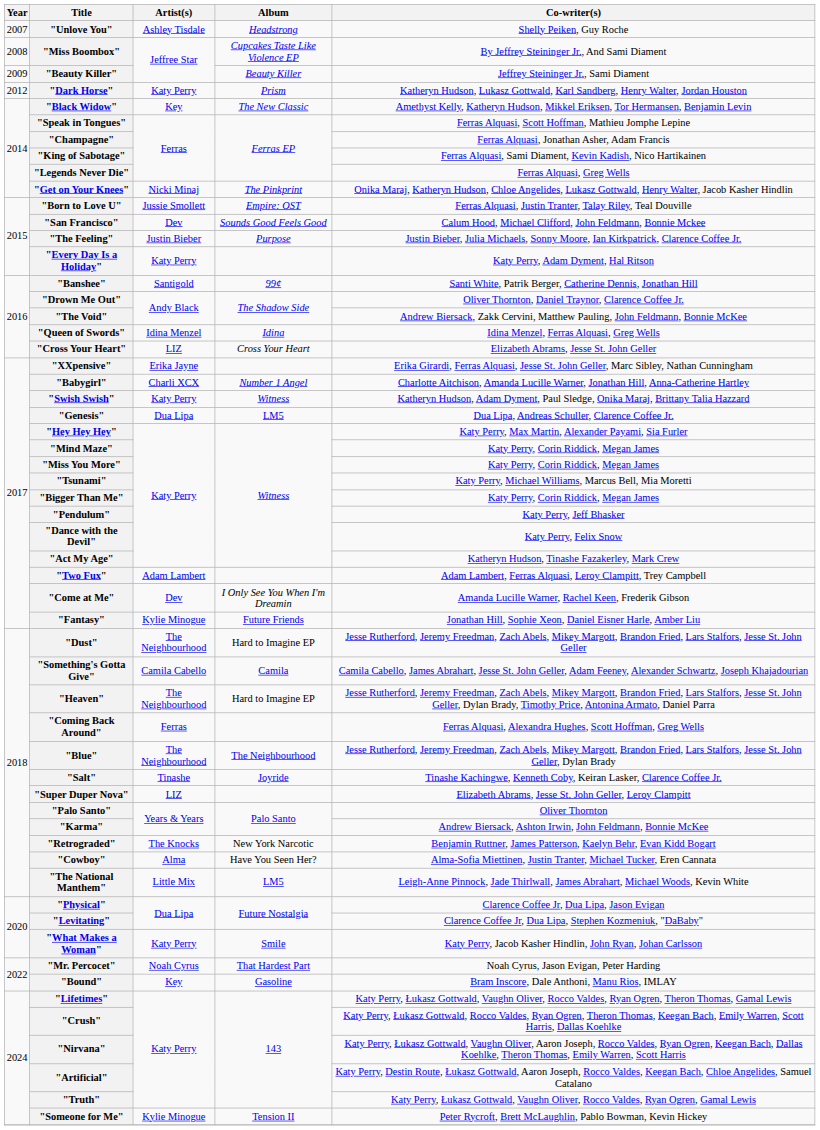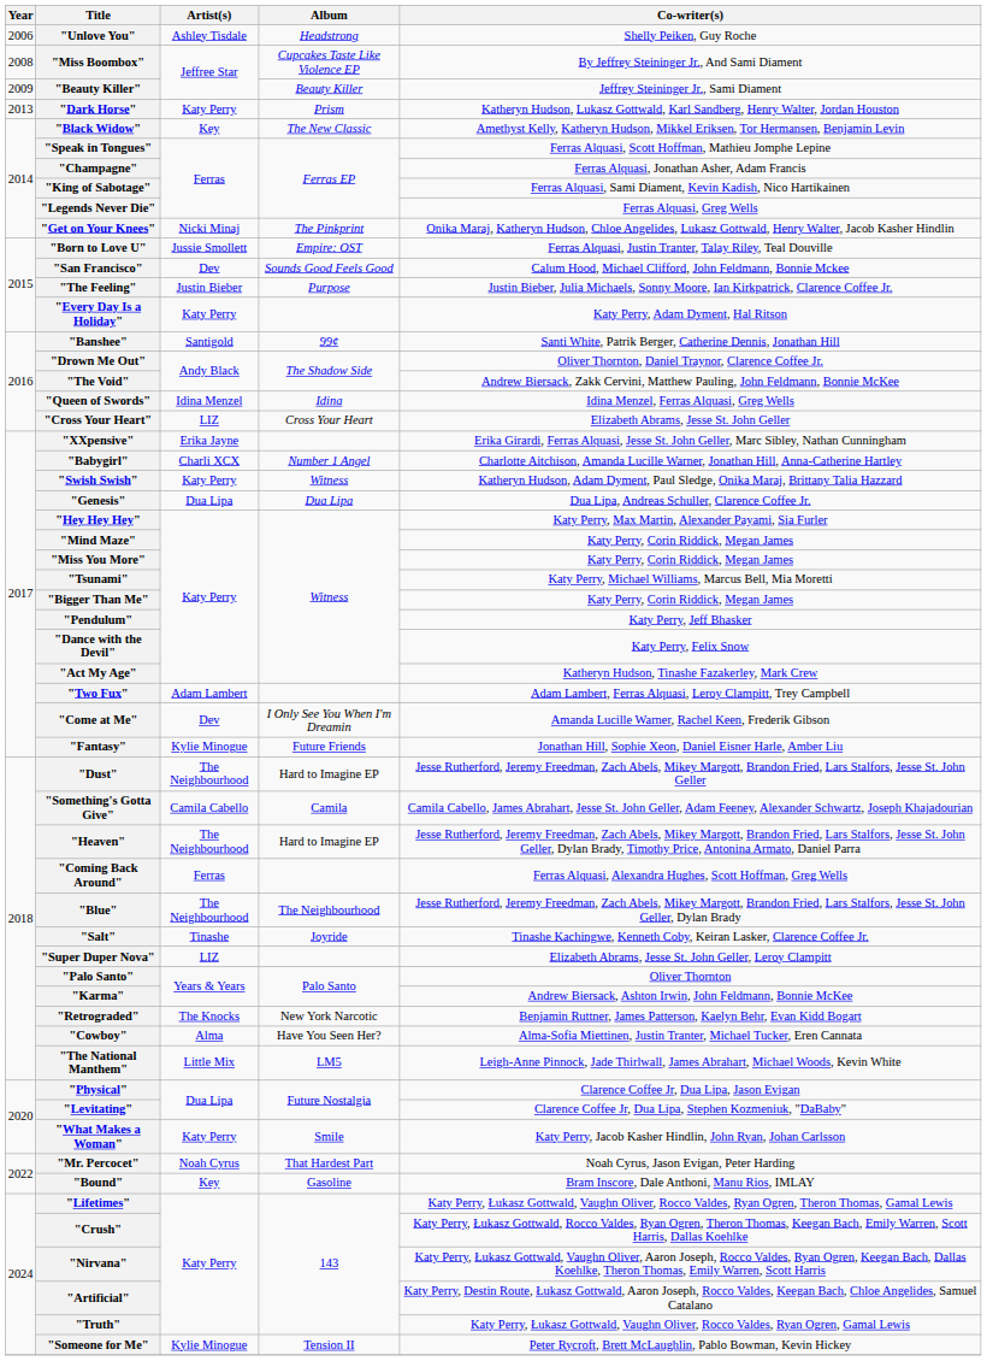 <table class="wikitable plainrowheaders" style="text-align:center;">
 <tr>
 <th scope="col">Year</th>
 <th scope="col">Title</th>
 <th scope="col">Artist(s)</th>
 <th scope="col">Album</th>
 <th scope="col">Co-writer(s)</th>
 </tr>
 <tr>
-<td>2007</td>
+<td>2006</td>
 <th scope="row">"Unlove You"</th>
 <td><a href='#'>Ashley Tisdale</a></td>
 <td><em><a href='#'>Headstrong</a></em></td>
 <td><a href='#'>Shelly Peiken</a>, Guy Roche</td>
 </tr>
 <tr>
 <td>2008</td>
 <th scope="row">"Miss Boombox"</th>
 <td rowspan="2"><a href='#'>Jeffree Star</a></td>
 <td><em><a href='#'>Cupcakes Taste Like Violence EP</a></em></td>
 <td><a href='#'>By Jeffrey Steininger Jr.</a>, And Sami Diament</td>
 </tr>
 <tr>
 <td>2009</td>
 <th scope="row">"Beauty Killer"</th>
 <td><em><a href='#'>Beauty Killer</a></em></td>
 <td><a href='#'>Jeffrey Steininger Jr.</a>, Sami Diament</td>
 </tr>
 <tr>
-<td>2012</td>
+<td>2013</td>
 <th scope="row">"<a href='#'>Dark Horse</a>"<br></th>
 <td><a href='#'>Katy Perry</a></td>
 <td><em><a href='#'>Prism</a></em></td>
 <td><a href='#'>Katheryn Hudson</a>, <a href='#'>Lukasz Gottwald</a>, <a href='#'>Karl Sandberg</a>, <a href='#'>Henry Walter</a>, <a href='#'>Jordan Houston</a></td>
 </tr>
 <tr>
 <td rowspan="6">2014</td>
 <th scope="row">"<a href='#'>Black Widow</a>"<br></th>
 <td><a href='#'>Key</a></td>
 <td><em><a href='#'>The New Classic</a></em></td>
 <td><a href='#'>Amethyst Kelly</a>, <a href='#'>Katheryn Hudson</a>, <a href='#'>Mikkel Eriksen</a>, <a href='#'>Tor Hermansen</a>, <a href='#'>Benjamin Levin</a></td>
 </tr>
 <tr>
 <th scope="row">"Speak in Tongues"</th>
 <td rowspan="4"><a href='#'>Ferras</a></td>
 <td rowspan="4"><em><a href='#'>Ferras EP</a></em></td>
 <td><a href='#'>Ferras Alquasi</a>, <a href='#'>Scott Hoffman</a>, Mathieu Jomphe Lepine</td>
 </tr>
 <tr>
 <th scope="row">"Champagne"</th>
 <td><a href='#'>Ferras Alquasi</a>, Jonathan Asher, Adam Francis</td>
 </tr>
 <tr>
 <th scope="row">"King of Sabotage"</th>
 <td><a href='#'>Ferras Alquasi</a>, Sami Diament, <a href='#'>Kevin Kadish</a>, Nico Hartikainen</td>
 </tr>
 <tr>
 <th scope="row">"Legends Never Die"<br></th>
 <td><a href='#'>Ferras Alquasi</a>, <a href='#'>Greg Wells</a></td>
 </tr>
 <tr>
 <th scope="row">"<a href='#'>Get on Your Knees</a>"<br></th>
 <td><a href='#'>Nicki Minaj</a></td>
 <td><em><a href='#'>The Pinkprint</a></em></td>
 <td><a href='#'>Onika Maraj</a>, <a href='#'>Katheryn Hudson</a>, <a href='#'>Chloe Angelides</a>, <a href='#'>Lukasz Gottwald</a>, <a href='#'>Henry Walter</a>, Jacob Kasher Hindlin</td>
 </tr>
 <tr>
 <td rowspan="4">2015</td>
 <th scope="row">"Born to Love U"</th>
 <td><a href='#'>Jussie Smollett</a></td>
 <td><em><a href='#'>Empire: OST</a></em></td>
 <td><a href='#'>Ferras Alquasi</a>, <a href='#'>Justin Tranter</a>, <a href='#'>Talay Riley</a>, Teal Douville</td>
 </tr>
 <tr>
 <th scope="row">"San Francisco"</th>
 <td><a href='#'>Dev</a></td>
 <td><em><a href='#'>Sounds Good Feels Good</a></em></td>
 <td><a href='#'>Calum Hood</a>, <a href='#'>Michael Clifford</a>, <a href='#'>John Feldmann</a>, <a href='#'>Bonnie Mckee</a></td>
 </tr>
 <tr>
 <th scope="row">"The Feeling"<br></th>
 <td><a href='#'>Justin Bieber</a></td>
 <td><em><a href='#'>Purpose</a></em></td>
 <td><a href='#'>Justin Bieber</a>, <a href='#'>Julia Michaels</a>, <a href='#'>Sonny Moore</a>, <a href='#'>Ian Kirkpatrick</a>, <a href='#'>Clarence Coffee Jr.</a></td>
 </tr>
 <tr>
 <th scope="row">"<a href='#'>Every Day Is a Holiday</a>"</th>
 <td><a href='#'>Katy Perry</a></td>
 <td></td>
 <td><a href='#'>Katy Perry</a>, <a href='#'>Adam Dyment</a>, <a href='#'>Hal Ritson</a></td>
 </tr>
 <tr>
 <td rowspan="5">2016</td>
 <th scope="row">"Banshee"</th>
 <td><a href='#'>Santigold</a></td>
 <td><em><a href='#'>99¢</a></em></td>
 <td><a href='#'>Santi White</a>, Patrik Berger, <a href='#'>Catherine Dennis</a>, <a href='#'>Jonathan Hill</a></td>
 </tr>
 <tr>
 <th scope="row">"Drown Me Out"</th>
 <td rowspan="2"><a href='#'>Andy Black</a></td>
 <td rowspan="2"><em><a href='#'>The Shadow Side</a></em></td>
 <td><a href='#'>Oliver Thornton</a>, <a href='#'>Daniel Traynor</a>, <a href='#'>Clarence Coffee Jr.</a></td>
 </tr>
 <tr>
 <th scope="row">"The Void"</th>
 <td><a href='#'>Andrew Biersack</a>, Zakk Cervini, Matthew Pauling, <a href='#'>John Feldmann</a>, <a href='#'>Bonnie McKee</a></td>
 </tr>
 <tr>
 <th scope="row">"Queen of Swords"</th>
 <td><a href='#'>Idina Menzel</a></td>
 <td><em><a href='#'>Idina</a></em></td>
 <td><a href='#'>Idina Menzel</a>, <a href='#'>Ferras Alquasi</a>, <a href='#'>Greg Wells</a></td>
 </tr>
 <tr>
 <th scope="row">"Cross Your Heart"</th>
 <td><a href='#'>LIZ</a></td>
 <td><em>Cross Your Heart</em></td>
 <td><a href='#'>Elizabeth Abrams</a>, <a href='#'>Jesse St. John Geller</a></td>
 </tr>
 <tr>
 <td rowspan="15">2017</td>
 <th scope="row">"XXpensive"</th>
 <td><a href='#'>Erika Jayne</a></td>
 <td></td>
 <td><a href='#'>Erika Girardi</a>, <a href='#'>Ferras Alquasi</a>, <a href='#'>Jesse St. John Geller</a>, Marc Sibley, Nathan Cunningham</td>
 </tr>
 <tr>
 <th scope="row">"Babygirl"<br></th>
 <td><a href='#'>Charli XCX</a></td>
 <td><em><a href='#'>Number 1 Angel</a></em></td>
 <td><a href='#'>Charlotte Aitchison</a>, <a href='#'>Amanda Lucille Warner</a>, <a href='#'>Jonathan Hill</a>, <a href='#'>Anna-Catherine Hartley</a></td>
 </tr>
 <tr>
 <th scope="row">"<a href='#'>Swish Swish</a>"<br></th>
 <td><a href='#'>Katy Perry</a></td>
 <td><em><a href='#'>Witness</a></em></td>
 <td><a href='#'>Katheryn Hudson</a>, <a href='#'>Adam Dyment</a>, Paul Sledge, <a href='#'>Onika Maraj</a>, <a href='#'>Brittany Talia Hazzard</a></td>
 </tr>
 <tr>
 <th scope="row">"Genesis"</th>
 <td><a href='#'>Dua Lipa</a></td>
-<td></em><a href='#'>LM5</a><em></td>
+<td><em><a href='#'>Dua Lipa</a></em></td>
 <td><a href='#'>Dua Lipa</a>, <a href='#'>Andreas Schuller</a>, <a href='#'>Clarence Coffee Jr.</a></td>
 </tr>
 <tr>
 <th scope="row">"<a href='#'>Hey Hey Hey</a>"</th>
 <td rowspan="8"><a href='#'>Katy Perry</a></td>
 <td rowspan="8"><em><a href='#'>Witness</a></em></td>
 <td><a href='#'>Katy Perry</a>, <a href='#'>Max Martin</a>, <a href='#'>Alexander Payami</a>, <a href='#'>Sia Furler</a></td>
 </tr>
 <tr>
 <th scope="row">"Mind Maze"</th>
 <td><a href='#'>Katy Perry</a>, <a href='#'>Corin Riddick</a>, <a href='#'>Megan James</a></td>
 </tr>
 <tr>
 <th scope="row">"Miss You More"</th>
 <td><a href='#'>Katy Perry</a>, <a href='#'>Corin Riddick</a>, <a href='#'>Megan James</a></td>
 </tr>
 <tr>
 <th scope="row">"Tsunami"</th>
 <td><a href='#'>Katy Perry</a>, <a href='#'>Michael Williams</a>, Marcus Bell, Mia Moretti</td>
 </tr>
 <tr>
 <th scope="row">"Bigger Than Me"</th>
 <td><a href='#'>Katy Perry</a>, <a href='#'>Corin Riddick</a>, <a href='#'>Megan James</a></td>
 </tr>
 <tr>
 <th scope="row">"Pendulum"</th>
 <td><a href='#'>Katy Perry</a>, <a href='#'>Jeff Bhasker</a></td>
 </tr>
 <tr>
 <th scope="row">"Dance with the Devil"</th>
 <td><a href='#'>Katy Perry</a>, <a href='#'>Felix Snow</a></td>
 </tr>
 <tr>
 <th scope="row">"Act My Age"</th>
 <td><a href='#'>Katheryn Hudson</a>, <a href='#'>Tinashe Fazakerley</a>, <a href='#'>Mark Crew</a></td>
 </tr>
 <tr>
 <th scope="row">"<a href='#'>Two Fux</a>"</th>
 <td><a href='#'>Adam Lambert</a></td>
 <td></td>
 <td><a href='#'>Adam Lambert</a>, <a href='#'>Ferras Alquasi</a>, <a href='#'>Leroy Clampitt</a>, Trey Campbell</td>
 </tr>
 <tr>
 <th scope="row">"Come at Me"</th>
 <td><a href='#'>Dev</a></td>
 <td><em>I Only See You When I'm Dreamin<strong></td>
 <td><a href='#'>Amanda Lucille Warner</a>, <a href='#'>Rachel Keen</a>, Frederik Gibson</td>
 </tr>
 <tr>
 <th scope="row">"Fantasy"<br></th>
 <td><a href='#'>Kylie Minogue</a></td>
 <td></em><a href='#'>Future Friends</a><em></td>
 <td><a href='#'>Jonathan Hill</a>, <a href='#'>Sophie Xeon</a>, <a href='#'>Daniel Eisner Harle</a>, <a href='#'>Amber Liu</a></td>
 </tr>
 <tr>
 <td rowspan="12">2018</td>
 <th scope="row">"Dust"</th>
 <td><a href='#'>The Neighbourhood</a></td>
 <td></em>Hard to Imagine EP<em></td>
 <td><a href='#'>Jesse Rutherford</a>, <a href='#'>Jeremy Freedman</a>, <a href='#'>Zach Abels</a>, <a href='#'>Mikey Margott</a>, <a href='#'>Brandon Fried</a>, <a href='#'>Lars Stalfors</a>, <a href='#'>Jesse St. John Geller</a></td>
 </tr>
 <tr>
 <th scope="row">"Something's Gotta Give"</th>
 <td><a href='#'>Camila Cabello</a></td>
 <td></em><a href='#'>Camila</a><em></td>
 <td><a href='#'>Camila Cabello</a>, <a href='#'>James Abrahart</a>, <a href='#'>Jesse St. John Geller</a>, <a href='#'>Adam Feeney</a>, <a href='#'>Alexander Schwartz</a>, <a href='#'>Joseph Khajadourian</a></td>
 </tr>
 <tr>
 <th scope="row">"Heaven"</th>
 <td><a href='#'>The Neighbourhood</a></td>
 <td></em>Hard to Imagine EP<em></td>
 <td><a href='#'>Jesse Rutherford</a>, <a href='#'>Jeremy Freedman</a>, <a href='#'>Zach Abels</a>, <a href='#'>Mikey Margott</a>, <a href='#'>Brandon Fried</a>, <a href='#'>Lars Stalfors</a>, <a href='#'>Jesse St. John Geller</a>, Dylan Brady, <a href='#'>Timothy Price</a>, <a href='#'>Antonina Armato</a>, Daniel Parra</td>
 </tr>
 <tr>
 <th scope="row">"Coming Back Around"</th>
 <td><a href='#'>Ferras</a></td>
 <td></td>
 <td><a href='#'>Ferras Alquasi</a>, <a href='#'>Alexandra Hughes</a>, <a href='#'>Scott Hoffman</a>, <a href='#'>Greg Wells</a></td>
 </tr>
 <tr>
 <th scope="row">"Blue"</th>
 <td><a href='#'>The Neighbourhood</a></td>
 <td></em><a href='#'>The Neighbourhood</a><em></td>
 <td><a href='#'>Jesse Rutherford</a>, <a href='#'>Jeremy Freedman</a>, <a href='#'>Zach Abels</a>, <a href='#'>Mikey Margott</a>, <a href='#'>Brandon Fried</a>, <a href='#'>Lars Stalfors</a>, <a href='#'>Jesse St. John Geller</a>, Dylan Brady</td>
 </tr>
 <tr>
 <th scope="row">"Salt"</th>
 <td><a href='#'>Tinashe</a></td>
 <td></em><a href='#'>Joyride</a><em></td>
 <td><a href='#'>Tinashe Kachingwe</a>, <a href='#'>Kenneth Coby</a>, Keiran Lasker, <a href='#'>Clarence Coffee Jr.</a></td>
 </tr>
 <tr>
 <th scope="row">"Super Duper Nova"</th>
 <td><a href='#'>LIZ</a></td>
 <td></td>
 <td><a href='#'>Elizabeth Abrams</a>, <a href='#'>Jesse St. John Geller</a>, <a href='#'>Leroy Clampitt</a></td>
 </tr>
 <tr>
 <th scope="row">"Palo Santo"</th>
 <td rowspan="2"><a href='#'>Years & Years</a></td>
 <td rowspan="2"></em><a href='#'>Palo Santo</a><em></td>
 <td><a href='#'>Oliver Thornton</a></td>
 </tr>
 <tr>
 <th scope="row">"Karma"</th>
 <td><a href='#'>Andrew Biersack</a>, <a href='#'>Ashton Irwin</a>, <a href='#'>John Feldmann</a>, <a href='#'>Bonnie McKee</a></td>
 </tr>
 <tr>
 <th scope="row">"Retrograded"</th>
 <td><a href='#'>The Knocks</a></td>
 <td></em>New York Narcotic<em></td>
 <td><a href='#'>Benjamin Ruttner</a>, <a href='#'>James Patterson</a>, <a href='#'>Kaelyn Behr</a>, <a href='#'>Evan Kidd Bogart</a></td>
 </tr>
 <tr>
 <th scope="row">"Cowboy"</th>
 <td><a href='#'>Alma</a></td>
 <td></em>Have You Seen Her?<em></td>
 <td><a href='#'>Alma-Sofia Miettinen</a>, <a href='#'>Justin Tranter</a>, <a href='#'>Michael Tucker</a>, Eren Cannata</td>
 </tr>
 <tr>
 <th scope="row">"The National Manthem"</th>
 <td><a href='#'>Little Mix</a></td>
 <td></em><a href='#'>LM5</a><em></td>
 <td><a href='#'>Leigh-Anne Pinnock</a>, <a href='#'>Jade Thirlwall</a>, <a href='#'>James Abrahart</a>, <a href='#'>Michael Woods</a>, Kevin White</td>
 </tr>
 <tr>
 <td rowspan="3">2020</td>
 <th scope="row">"<a href='#'>Physical</a>"</th>
 <td rowspan="2"><a href='#'>Dua Lipa</a></td>
 <td rowspan="2"></em><a href='#'>Future Nostalgia</a><em></td>
 <td><a href='#'>Clarence Coffee Jr</a>, <a href='#'>Dua Lipa</a>, <a href='#'>Jason Evigan</a></td>
 </tr>
 <tr>
 <th scope="row">"<a href='#'>Levitating</a>"</th>
 <td><a href='#'>Clarence Coffee Jr</a>, <a href='#'>Dua Lipa</a>, <a href='#'>Stephen Kozmeniuk</a>,   "<a href='#'>DaBaby</a>" </td>
 </tr>
 <tr>
 <th scope="row">"<a href='#'>What Makes a Woman</a>"</th>
 <td><a href='#'>Katy Perry</a></td>
 <td></em><a href='#'>Smile</a><em></td>
 <td><a href='#'>Katy Perry</a>, Jacob Kasher Hindlin, <a href='#'>John Ryan</a>, <a href='#'>Johan Carlsson</a></td>
 </tr>
 <tr>
 <td rowspan="2">2022</td>
 <th scope="row">"Mr. Percocet"</th>
 <td><a href='#'>Noah Cyrus</a></td>
 <td></em><a href='#'>That Hardest Part</a><em></td>
 <td>Noah Cyrus, Jason Evigan, Peter Harding</td>
 </tr>
 <tr>
 <th scope="row">"Bound"</th>
 <td><a href='#'>Key</a></td>
 <td><a href='#'></em>Gasoline<em></a></td>
 <td><a href='#'>Bram Inscore</a>, Dale Anthoni, <a href='#'>Manu Rios</a>, IMLAY</td>
 </tr>
 <tr>
 <td rowspan="6">2024</td>
 <th scope="row">"<a href='#'>Lifetimes</a>"</th>
 <td rowspan="5"><a href='#'>Katy Perry</a></td>
 <td rowspan="5"></em><a href='#'>143</a><em></td>
 <td><a href='#'>Katy Perry</a>, <a href='#'>Łukasz Gottwald</a>, <a href='#'>Vaughn Oliver</a>, <a href='#'>Rocco Valdes</a>, <a href='#'>Ryan Ogren</a>, <a href='#'>Theron Thomas</a>, <a href='#'>Gamal Lewis</a></td>
 </tr>
 <tr>
 <th scope="row">"Crush"</th>
 <td><a href='#'>Katy Perry</a>, <a href='#'>Łukasz Gottwald</a>, <a href='#'>Rocco Valdes</a>, <a href='#'>Ryan Ogren</a>, <a href='#'>Theron Thomas</a>, <a href='#'>Keegan Bach</a>, <a href='#'>Emily Warren</a>, <a href='#'>Scott Harris</a>, <a href='#'>Dallas Koehlke</a></td>
 </tr>
 <tr>
 <th scope="row">"Nirvana"</th>
 <td><a href='#'>Katy Perry</a>, <a href='#'>Łukasz Gottwald</a>, <a href='#'>Vaughn Oliver</a>, Aaron Joseph, <a href='#'>Rocco Valdes</a>, <a href='#'>Ryan Ogren</a>, <a href='#'>Keegan Bach</a>, <a href='#'>Dallas Koehlke</a>, <a href='#'>Theron Thomas</a>, <a href='#'>Emily Warren</a>, <a href='#'>Scott Harris</a></td>
 </tr>
 <tr>
 <th scope="row">"Artificial"<br></th>
 <td><a href='#'>Katy Perry</a>, <a href='#'>Destin Route</a>, <a href='#'>Łukasz Gottwald</a>, Aaron Joseph, <a href='#'>Rocco Valdes</a>, <a href='#'>Keegan Bach</a>, <a href='#'>Chloe Angelides</a>, Samuel Catalano</td>
 </tr>
 <tr>
 <th scope="row">"Truth"</th>
 <td><a href='#'>Katy Perry</a>, <a href='#'>Łukasz Gottwald</a>, <a href='#'>Vaughn Oliver</a>, <a href='#'>Rocco Valdes</a>, <a href='#'>Ryan Ogren</a>, <a href='#'>Gamal Lewis</a></td>
 </tr>
 <tr>
 <th scope="row">"Someone for Me"</th>
 <td><a href='#'>Kylie Minogue</a></td>
 <td></em><a href='#'>Tension II</a><em></td>
 <td><a href='#'>Peter Rycroft</a>, <a href='#'>Brett McLaughlin</a>, Pablo Bowman, Kevin Hickey</td>
 </tr>
 <tr>
 </tr>
 </table>
